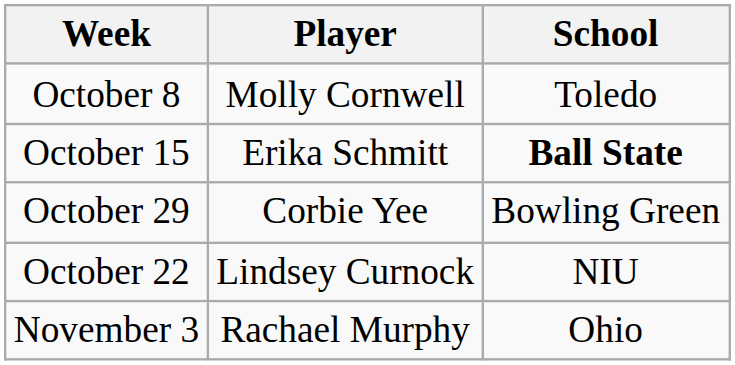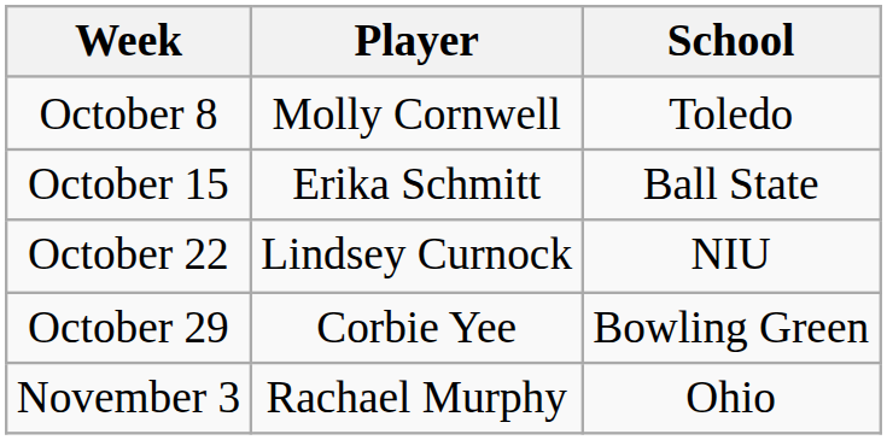 <table class="wikitable" style="text-align:center;">
 <tr>
 <th>Week</th>
 <th>Player</th>
 <th>School</th>
 </tr>
 <tr>
 <td>October 8</td>
 <td>Molly Cornwell</td>
 <td>Toledo</td>
 </tr>
 <tr>
 <td>October 15</td>
 <td>Erika Schmitt</td>
-<td><strong>Ball State</strong></td>
+<td>Ball State</td>
+</tr>
+<tr>
+<td>October 22</td>
+<td>Lindsey Curnock</td>
+<td>NIU</td>
 </tr>
 <tr>
 <td>October 29</td>
 <td>Corbie Yee</td>
 <td>Bowling Green</td>
 </tr>
 <tr>
-<td>October 22</td>
-<td>Lindsey Curnock</td>
-<td>NIU</td>
-</tr>
-<tr>
 <td>November 3</td>
 <td>Rachael Murphy</td>
 <td>Ohio</td>
 </tr>
 </table>
